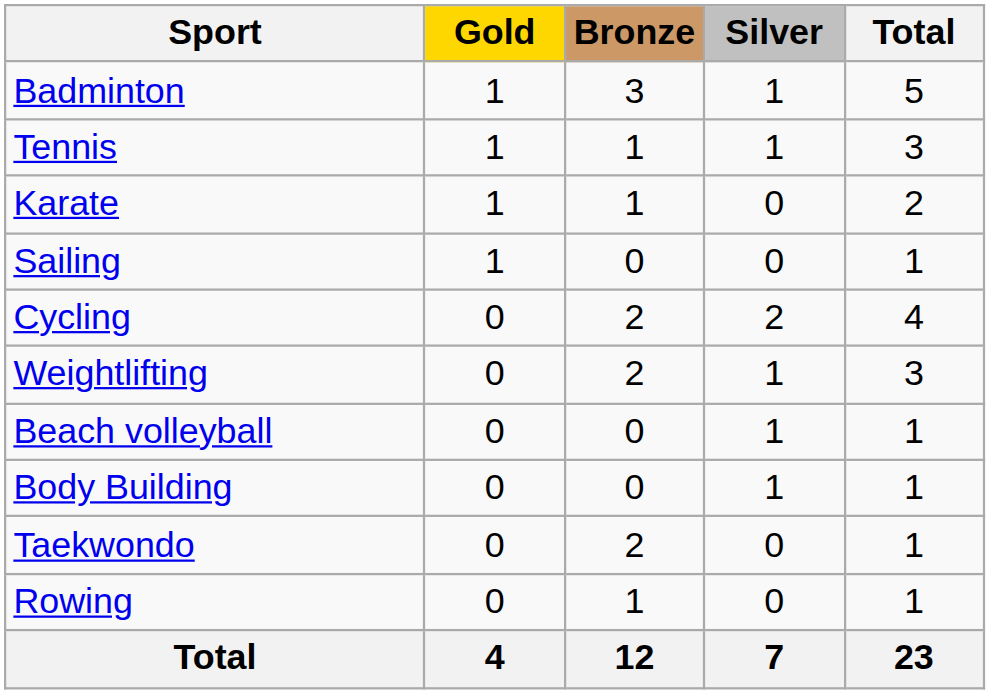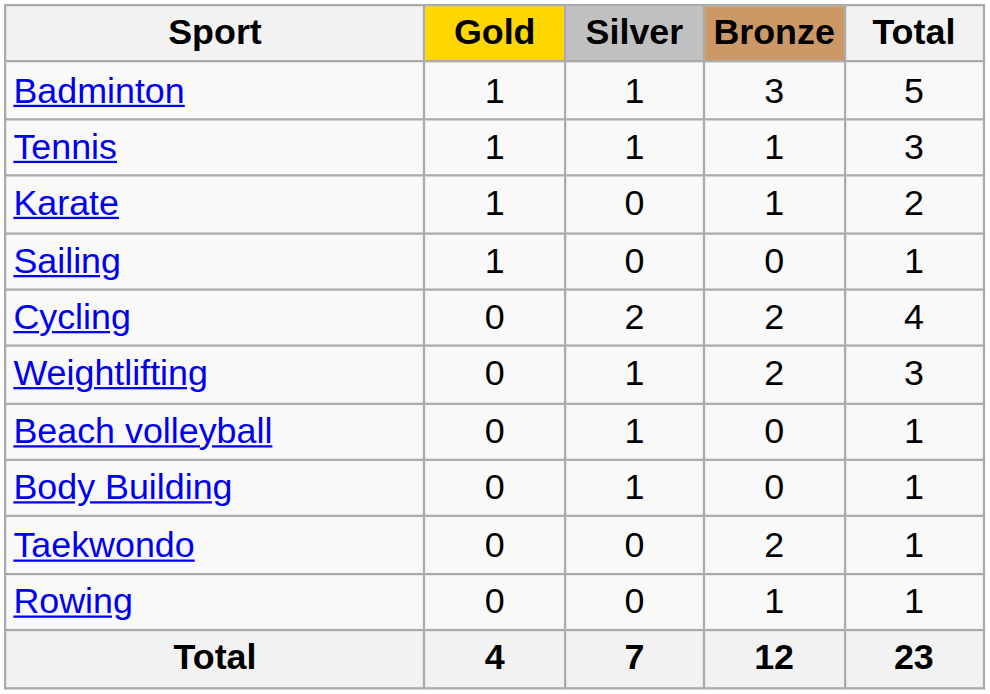 <table class="wikitable sortable" style="text-align:center">
 <tr>
 <th width=180>Sport</th>
 <th scope="col" style="background:gold; width:55px;">Gold</th>
+<th scope="col" style="background:silver; width:55px;">Silver</th>
 <th scope="col" style="background:#cc9966; width:55px;">Bronze</th>
-<th scope="col" style="background:silver; width:55px;">Silver</th>
 <th width=55>Total</th>
 </tr>
 <tr>
 <td align=left><a href='#'>Badminton</a></td>
 <td>1</td>
+<td>1</td>
 <td>3</td>
-<td>1</td>
 <td>5</td>
 </tr>
 <tr>
 <td align=left><a href='#'>Tennis</a></td>
 <td>1</td>
 <td>1</td>
 <td>1</td>
 <td>3</td>
 </tr>
 <tr>
 <td align=left><a href='#'>Karate</a></td>
 <td>1</td>
+<td>0</td>
 <td>1</td>
-<td>0</td>
 <td>2</td>
 </tr>
 <tr>
 <td align=left><a href='#'>Sailing</a></td>
 <td>1</td>
 <td>0</td>
 <td>0</td>
 <td>1</td>
 </tr>
 <tr>
 <td align=left><a href='#'>Cycling</a></td>
 <td>0</td>
 <td>2</td>
 <td>2</td>
 <td>4</td>
 </tr>
 <tr>
 <td align=left><a href='#'>Weightlifting</a></td>
 <td>0</td>
+<td>1</td>
 <td>2</td>
-<td>1</td>
 <td>3</td>
 </tr>
 <tr>
 <td align=left><a href='#'>Beach volleyball</a></td>
 <td>0</td>
+<td>1</td>
 <td>0</td>
-<td>1</td>
 <td>1</td>
 </tr>
 <tr>
 <td align=left><a href='#'>Body Building</a></td>
 <td>0</td>
+<td>1</td>
 <td>0</td>
-<td>1</td>
 <td>1</td>
 </tr>
 <tr>
 <td align=left><a href='#'>Taekwondo</a></td>
 <td>0</td>
+<td>0</td>
 <td>2</td>
-<td>0</td>
 <td>1</td>
 </tr>
 <tr>
 <td align=left><a href='#'>Rowing</a></td>
 <td>0</td>
+<td>0</td>
 <td>1</td>
-<td>0</td>
 <td>1</td>
 </tr>
 <tr class="sortbottom">
 <th>Total</th>
 <th>4</th>
+<th>7</th>
 <th>12</th>
-<th>7</th>
 <th>23</th>
 </tr>
 </table>
